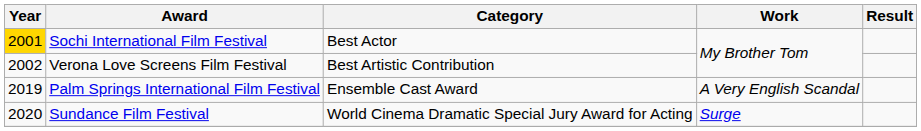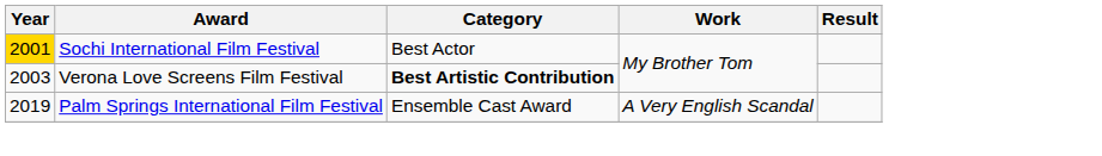 <table class="wikitable unsortable">
 <tr>
 <th>Year</th>
 <th>Award</th>
 <th>Category</th>
 <th>Work</th>
 <th>Result</th>
 </tr>
 <tr>
 <td style="background: gold;">2001</td>
 <td><a href='#'>Sochi International Film Festival</a></td>
 <td>Best Actor</td>
 <td rowspan="2"><em>My Brother Tom</em></td>
 <td></td>
 </tr>
 <tr>
-<td>2002</td>
+<td>2003</td>
 <td>Verona Love Screens Film Festival</td>
-<td>Best Artistic Contribution</td>
+<td><strong>Best Artistic Contribution</strong></td>
 <td></td>
 </tr>
 <tr>
 <td>2019</td>
 <td><a href='#'>Palm Springs International Film Festival</a></td>
 <td>Ensemble Cast Award</td>
 <td><em>A Very English Scandal</em></td>
 <td></td>
 </tr>
 <tr>
-<td>2020</td>
-<td><a href='#'>Sundance Film Festival</a></td>
-<td>World Cinema Dramatic Special Jury Award for Acting</td>
-<td><em><a href='#'>Surge</a></em></td>
-<td></td>
-</tr>
-<tr>
 </tr>
 </table>
